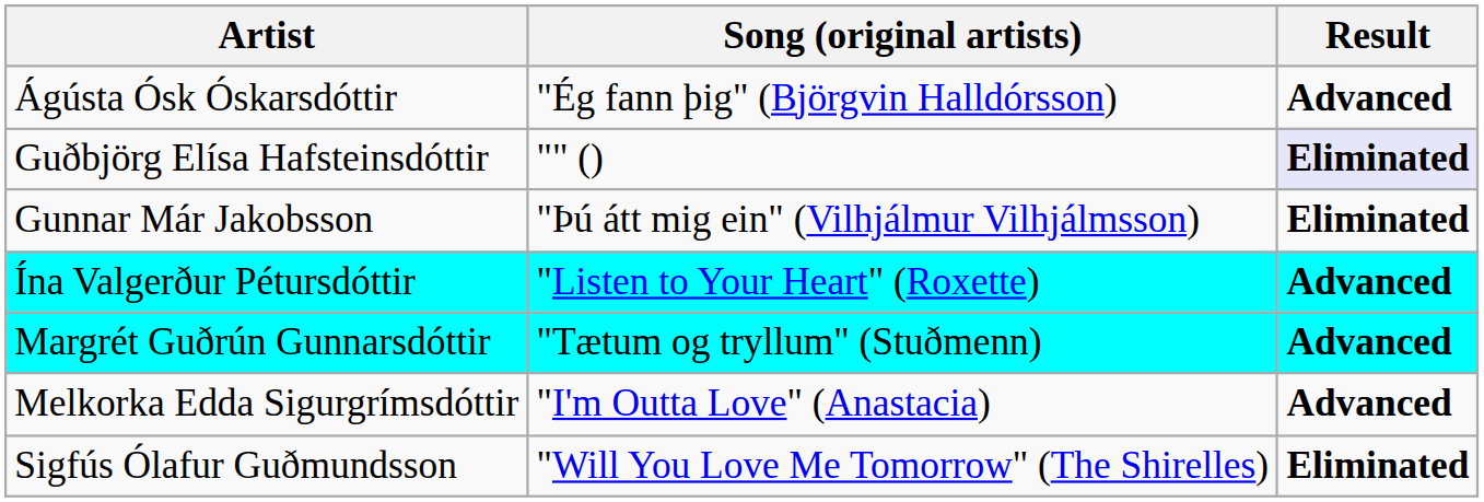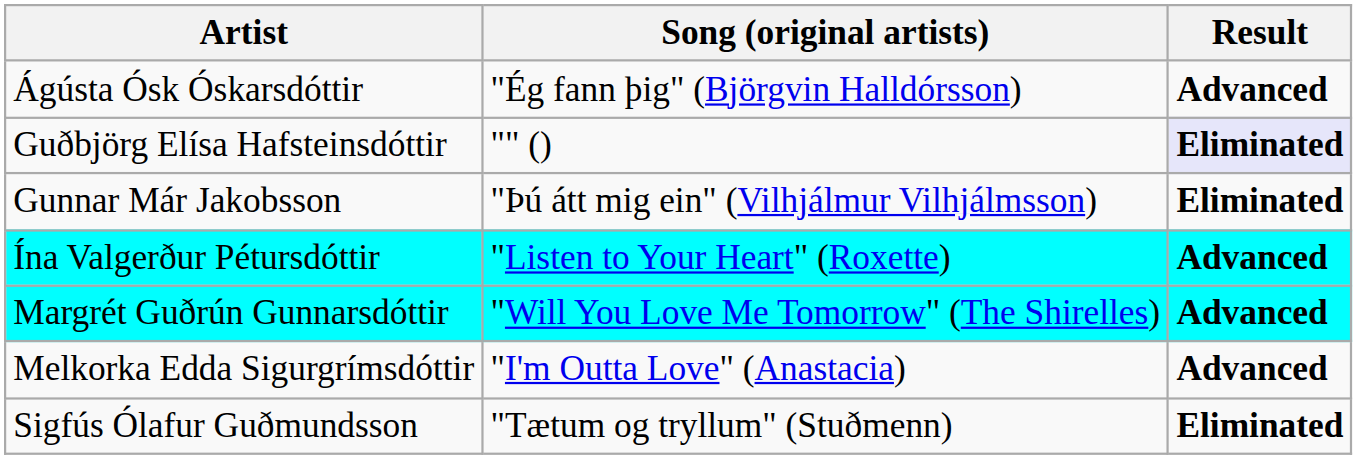 <table class=wikitable>
 <tr>
 <th>Artist</th>
 <th>Song (original artists)</th>
 <th>Result</th>
 </tr>
 <tr>
 <td>Ágústa Ósk Óskarsdóttir</td>
 <td>"Ég fann þig" (<a href='#'>Björgvin Halldórsson</a>)</td>
 <td><strong>Advanced</strong></td>
 </tr>
 <tr>
 <td>Guðbjörg Elísa Hafsteinsdóttir</td>
 <td>"" ()</td>
 <td style="background: lavender;"><strong>Eliminated</strong></td>
 </tr>
 <tr>
 <td>Gunnar Már Jakobsson</td>
 <td>"Þú átt mig ein" (<a href='#'>Vilhjálmur Vilhjálmsson</a>)</td>
 <td><strong>Eliminated</strong></td>
 </tr>
 <tr style="background:cyan;">
 <td>Ína Valgerður Pétursdóttir</td>
 <td>"<a href='#'>Listen to Your Heart</a>" (<a href='#'>Roxette</a>)</td>
 <td><strong>Advanced</strong></td>
 </tr>
 <tr style="background:cyan;">
 <td>Margrét Guðrún Gunnarsdóttir</td>
-<td>"Tætum og tryllum" (Stuðmenn)</td>
+<td>"<a href='#'>Will You Love Me Tomorrow</a>" (<a href='#'>The Shirelles</a>)</td>
 <td><strong>Advanced</strong></td>
 </tr>
 <tr>
 <td>Melkorka Edda Sigurgrímsdóttir</td>
 <td>"<a href='#'>I'm Outta Love</a>" (<a href='#'>Anastacia</a>)</td>
 <td><strong>Advanced</strong></td>
 </tr>
 <tr>
 <td>Sigfús Ólafur Guðmundsson</td>
-<td>"<a href='#'>Will You Love Me Tomorrow</a>" (<a href='#'>The Shirelles</a>)</td>
+<td>"Tætum og tryllum" (Stuðmenn)</td>
 <td><strong>Eliminated</strong></td>
 </tr>
 </table>
